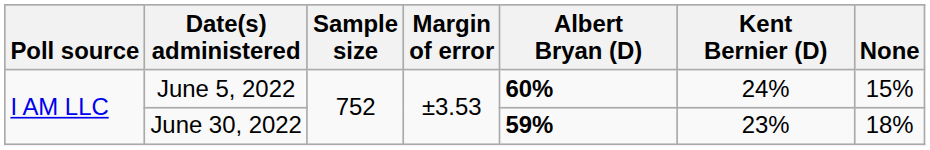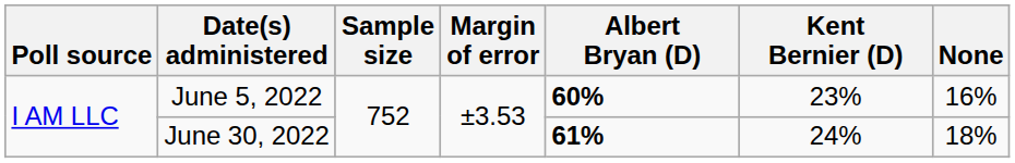 <table class="wikitable" style="font-size:90%">
 <tr valign=bottom>
 <th>Poll source</th>
 <th>Date(s)<br>administered</th>
 <th>Sample<br>size</th>
 <th>Margin<br>of error</th>
 <th style="width:100px;">Albert<br>Bryan (D)</th>
 <th style="width:100px;">Kent<br>Bernier (D)</th>
 <th>None</th>
 </tr>
 <tr>
 <td rowspan=2><a href='#'>I AM LLC</a></td>
 <td align=center>June 5, 2022</td>
 <td rowspan=2 align=center>752</td>
 <td rowspan=2 align=center>±3.53</td>
 <td><strong>60%</strong></td>
-<td align=center>24%</td>
-<td align=center>15%</td>
+<td align=center>23%</td>
+<td align=center>16%</td>
 </tr>
 <tr>
 <td align=center>June 30, 2022</td>
-<td><strong>59%</strong></td>
-<td align=center>23%</td>
+<td><strong>61%</strong></td>
+<td align=center>24%</td>
 <td align=center>18%</td>
 </tr>
 </table>
